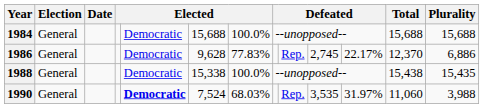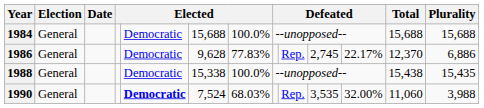 <table class=wikitable>
 <tr>
 <th>Year</th>
 <th>Election</th>
 <th>Date</th>
 <th ! colspan="4">Elected</th>
 <th ! colspan="4">Defeated</th>
 <th>Total</th>
 <th>Plurality</th>
 </tr>
 <tr>
 <th valign="top">1984</th>
 <td valign="top">General</td>
 <td valign="top"></td>
 <td valign="top"></td>
 <td valign="top" ><a href='#'>Democratic</a></td>
 <td valign="top" align="right">15,688</td>
 <td valign="top" align="right">100.0%</td>
 <td valign="top" colspan="4"><em>--unopposed--</em></td>
 <td valign="top" align="right">15,688</td>
 <td valign="top" align="right">15,688</td>
 </tr>
 <tr>
 <th valign="top">1986</th>
 <td valign="top">General</td>
 <td valign="top"></td>
 <td valign="top"></td>
 <td valign="top" ><a href='#'>Democratic</a></td>
 <td valign="top" align="right">9,628</td>
 <td valign="top" align="right">77.83%</td>
 <td valign="top"></td>
 <td valign="top" ><a href='#'>Rep.</a></td>
 <td valign="top" align="right">2,745</td>
 <td valign="top" align="right">22.17%</td>
 <td valign="top" align="right">12,370</td>
 <td valign="top" align="right">6,886</td>
 </tr>
 <tr>
 <th valign="top">1988</th>
 <td valign="top">General</td>
 <td valign="top"></td>
 <td valign="top"></td>
 <td valign="top" ><a href='#'>Democratic</a></td>
 <td valign="top" align="right">15,338</td>
 <td valign="top" align="right">100.0%</td>
 <td valign="top" colspan="4"><em>--unopposed--</em></td>
 <td valign="top" align="right">15,438</td>
 <td valign="top" align="right">15,435</td>
 </tr>
 <tr>
 <th valign="top">1990</th>
 <td valign="top">General</td>
 <td valign="top"></td>
 <td valign="top"></td>
 <td valign="top" ><strong><a href='#'>Democratic</a></strong></td>
 <td valign="top" align="right">7,524</td>
 <td valign="top" align="right">68.03%</td>
 <td valign="top"></td>
 <td valign="top" ><a href='#'>Rep.</a></td>
 <td valign="top" align="right">3,535</td>
-<td valign="top" align="right">31.97%</td>
+<td valign="top" align="right">32.00%</td>
 <td valign="top" align="right">11,060</td>
 <td valign="top" align="right">3,988</td>
 </tr>
 </table>
